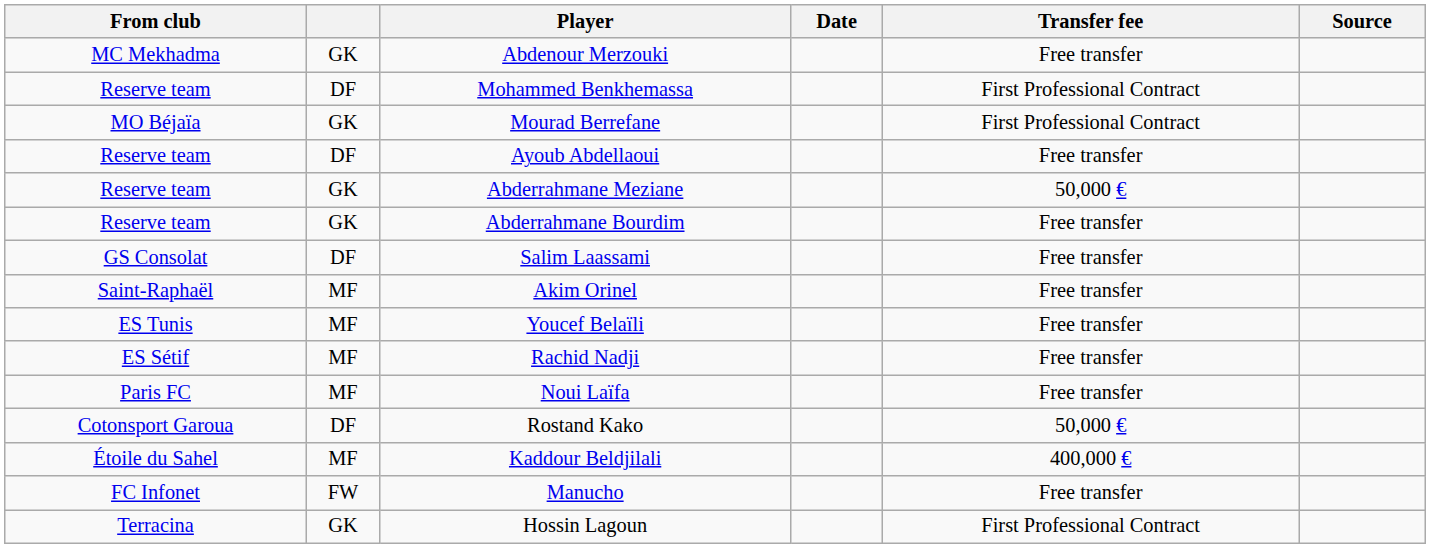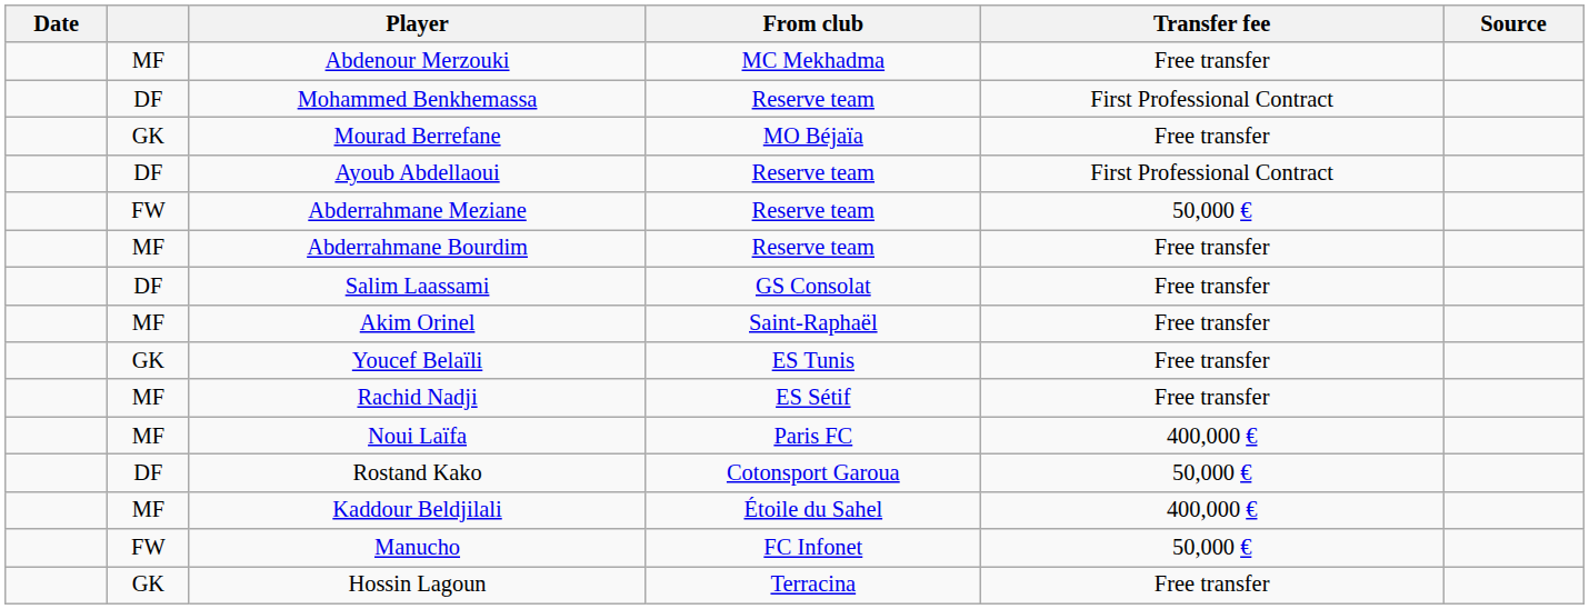 <table class="wikitable sortable" style="width:75%; text-align:center; font-size:85%; text-align:centre;">
 <tr>
-<th><strong>From club</strong></th>
+<th><strong>Date</strong></th>
 <th><strong></strong></th>
 <th><strong>Player</strong></th>
-<th><strong>Date</strong></th>
+<th><strong>From club</strong></th>
 <th><strong>Transfer fee</strong></th>
 <th><strong>Source</strong></th>
 </tr>
 <tr>
+<td></td>
+<td>MF</td>
+<td> <a href='#'>Abdenour Merzouki</a></td>
 <td><a href='#'>MC Mekhadma</a></td>
-<td>GK</td>
-<td> <a href='#'>Abdenour Merzouki</a></td>
-<td></td>
 <td>Free transfer</td>
 <td></td>
 </tr>
 <tr>
-<td><a href='#'>Reserve team</a></td>
+<td></td>
 <td>DF</td>
 <td> <a href='#'>Mohammed Benkhemassa</a></td>
-<td></td>
+<td><a href='#'>Reserve team</a></td>
 <td>First Professional Contract</td>
 <td></td>
 </tr>
 <tr>
-<td><a href='#'>MO Béjaïa</a></td>
+<td></td>
 <td>GK</td>
 <td> <a href='#'>Mourad Berrefane</a></td>
+<td><a href='#'>MO Béjaïa</a></td>
+<td>Free transfer</td>
 <td></td>
+</tr>
+<tr>
+<td></td>
+<td>DF</td>
+<td> <a href='#'>Ayoub Abdellaoui</a></td>
+<td><a href='#'>Reserve team</a></td>
 <td>First Professional Contract</td>
 <td></td>
 </tr>
 <tr>
+<td></td>
+<td>FW</td>
+<td> <a href='#'>Abderrahmane Meziane</a></td>
 <td><a href='#'>Reserve team</a></td>
-<td>DF</td>
-<td> <a href='#'>Ayoub Abdellaoui</a></td>
+<td>50,000 <a href='#'>€</a></td>
 <td></td>
+</tr>
+<tr>
+<td></td>
+<td>MF</td>
+<td> <a href='#'>Abderrahmane Bourdim</a></td>
+<td><a href='#'>Reserve team</a></td>
 <td>Free transfer</td>
 <td></td>
 </tr>
 <tr>
-<td><a href='#'>Reserve team</a></td>
+<td></td>
+<td>DF</td>
+<td> <a href='#'>Salim Laassami</a></td>
+<td> <a href='#'>GS Consolat</a></td>
+<td>Free transfer</td>
+<td></td>
+</tr>
+<tr>
+<td></td>
+<td>MF</td>
+<td> <a href='#'>Akim Orinel</a></td>
+<td> <a href='#'>Saint-Raphaël</a></td>
+<td>Free transfer</td>
+<td></td>
+</tr>
+<tr>
+<td></td>
 <td>GK</td>
-<td> <a href='#'>Abderrahmane Meziane</a></td>
+<td> <a href='#'>Youcef Belaïli</a></td>
+<td> <a href='#'>ES Tunis</a></td>
+<td>Free transfer</td>
 <td></td>
+</tr>
+<tr>
+<td></td>
+<td>MF</td>
+<td> <a href='#'>Rachid Nadji</a></td>
+<td><a href='#'>ES Sétif</a></td>
+<td>Free transfer</td>
+<td></td>
+</tr>
+<tr>
+<td></td>
+<td>MF</td>
+<td> <a href='#'>Noui Laïfa</a></td>
+<td> <a href='#'>Paris FC</a></td>
+<td>400,000 <a href='#'>€</a></td>
+<td></td>
+</tr>
+<tr>
+<td></td>
+<td>DF</td>
+<td> Rostand Kako</td>
+<td> <a href='#'>Cotonsport Garoua</a></td>
 <td>50,000 <a href='#'>€</a></td>
 <td></td>
 </tr>
 <tr>
-<td><a href='#'>Reserve team</a></td>
-<td>GK</td>
-<td> <a href='#'>Abderrahmane Bourdim</a></td>
 <td></td>
-<td>Free transfer</td>
+<td>MF</td>
+<td> <a href='#'>Kaddour Beldjilali</a></td>
+<td> <a href='#'>Étoile du Sahel</a></td>
+<td>400,000 <a href='#'>€</a></td>
 <td></td>
 </tr>
 <tr>
-<td> <a href='#'>GS Consolat</a></td>
-<td>DF</td>
-<td> <a href='#'>Salim Laassami</a></td>
 <td></td>
-<td>Free transfer</td>
-<td></td>
-</tr>
-<tr>
-<td> <a href='#'>Saint-Raphaël</a></td>
-<td>MF</td>
-<td> <a href='#'>Akim Orinel</a></td>
-<td></td>
-<td>Free transfer</td>
-<td></td>
-</tr>
-<tr>
-<td> <a href='#'>ES Tunis</a></td>
-<td>MF</td>
-<td> <a href='#'>Youcef Belaïli</a></td>
-<td></td>
-<td>Free transfer</td>
-<td></td>
-</tr>
-<tr>
-<td><a href='#'>ES Sétif</a></td>
-<td>MF</td>
-<td> <a href='#'>Rachid Nadji</a></td>
-<td></td>
-<td>Free transfer</td>
-<td></td>
-</tr>
-<tr>
-<td> <a href='#'>Paris FC</a></td>
-<td>MF</td>
-<td> <a href='#'>Noui Laïfa</a></td>
-<td></td>
-<td>Free transfer</td>
-<td></td>
-</tr>
-<tr>
-<td> <a href='#'>Cotonsport Garoua</a></td>
-<td>DF</td>
-<td> Rostand Kako</td>
-<td></td>
+<td>FW</td>
+<td> <a href='#'>Manucho</a></td>
+<td> <a href='#'>FC Infonet</a></td>
 <td>50,000 <a href='#'>€</a></td>
 <td></td>
 </tr>
 <tr>
-<td> <a href='#'>Étoile du Sahel</a></td>
-<td>MF</td>
-<td> <a href='#'>Kaddour Beldjilali</a></td>
 <td></td>
-<td>400,000 <a href='#'>€</a></td>
-<td></td>
-</tr>
-<tr>
-<td> <a href='#'>FC Infonet</a></td>
-<td>FW</td>
-<td> <a href='#'>Manucho</a></td>
-<td></td>
+<td>GK</td>
+<td> Hossin Lagoun</td>
+<td> <a href='#'>Terracina</a></td>
 <td>Free transfer</td>
 <td></td>
 </tr>
-<tr>
-<td> <a href='#'>Terracina</a></td>
-<td>GK</td>
-<td> Hossin Lagoun</td>
-<td></td>
-<td>First Professional Contract</td>
-<td></td>
-</tr>
 </table>
